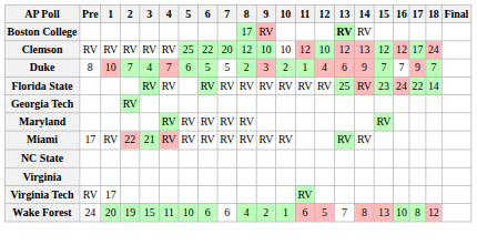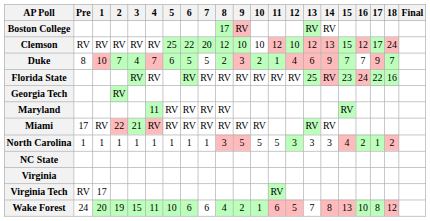 <table class="wikitable" style="white-space:nowrap;font-size:95%;">
 <tr>
 <th>AP Poll</th>
 <th>Pre</th>
 <th>1</th>
 <th>2</th>
 <th>3</th>
 <th>4</th>
 <th>5</th>
 <th>6</th>
 <th>7</th>
 <th>8</th>
 <th>9</th>
 <th>10</th>
 <th>11</th>
 <th>12</th>
 <th>13</th>
 <th>14</th>
 <th>15</th>
 <th>16</th>
 <th>17</th>
 <th>18</th>
 <th>Final</th>
 </tr>
 <tr style="text-align:center;">
 <th align="left">Boston College</th>
 <td style="background:#FFF;"></td>
 <td style="background:#FFF;"></td>
 <td style="background:#FFF;"></td>
 <td style="background:#FFF;"></td>
 <td style="background:#FFF;"></td>
 <td style="background:#FFF;"></td>
 <td style="background:#FFF;"></td>
 <td style="background:#FFF;"></td>
 <td style="background:#bbffbb;">17</td>
 <td style="background:#FFBBBB;">RV</td>
 <td style="background:#FFF;"></td>
 <td style="background:#FFF;"></td>
 <td style="background:#FFF;"></td>
-<td style="background:#bbffbb;"><strong>RV</strong></td>
+<td style="background:#bbffbb;">RV</td>
 <td style="background:#FFF;">RV</td>
 <td style="background:#FFF;"></td>
 <td style="background:#FFF;"></td>
 <td style="background:#FFF;"></td>
 <td style="background:#FFF;"></td>
 <td style="background:#FFF;"></td>
 </tr>
 <tr style="text-align:center;">
 <th>Clemson</th>
 <td style="background:#FFF;">RV</td>
 <td style="background:#FFF;">RV</td>
 <td style="background:#FFF;">RV</td>
 <td style="background:#FFF;">RV</td>
 <td style="background:#FFF;">RV</td>
 <td style="background:#bbffbb;">25</td>
 <td style="background:#bbffbb;">22</td>
 <td style="background:#bbffbb;">20</td>
 <td style="background:#bbffbb;">12</td>
 <td style="background:#bbffbb;">10</td>
 <td style="background:#FFF;">10</td>
 <td style="background:#FFBBBB;">12</td>
 <td style="background:#bbffbb;">10</td>
 <td style="background:#FFBBBB;">12</td>
 <td style="background:#FFBBBB;">13</td>
-<td style="background:#bbffbb;">12</td>
+<td style="background:#bbffbb;">15</td>
 <td style="background:#FFBBBB;">12</td>
 <td style="background:#bbffbb;">17</td>
 <td style="background:#FFBBBB;">24</td>
 <td style="background:#FFF;"></td>
 </tr>
 <tr style="text-align:center;">
 <th>Duke</th>
 <td style="background:#FFF;">8</td>
 <td style="background:#FFBBBB;">10</td>
 <td style="background:#bbffbb;">7</td>
 <td style="background:#bbffbb;">4</td>
 <td style="background:#FFBBBB;">7</td>
 <td style="background:#bbffbb;">6</td>
 <td style="background:#bbffbb;">5</td>
 <td style="background:#FFF;">5</td>
 <td style="background:#bbffbb;">2</td>
 <td style="background:#FFBBBB;">3</td>
 <td style="background:#bbffbb;">2</td>
 <td style="background:#bbffbb;">1</td>
 <td style="background:#FFBBBB;">4</td>
 <td style="background:#FFBBBB;">6</td>
 <td style="background:#FFBBBB;">9</td>
 <td style="background:#bbffbb;">7</td>
 <td style="background:#FFF;">7</td>
 <td style="background:#FFBBBB;">9</td>
 <td style="background:#bbffbb;">7</td>
 <td style="background:#FFF;"></td>
 </tr>
 <tr style="text-align:center;">
 <th>Florida State</th>
 <td style="background:#FFF;"></td>
 <td style="background:#FFF;"></td>
 <td style="background:#FFF;"></td>
 <td style="background:#bbffbb;">RV</td>
 <td style="background:#FFF;">RV</td>
 <td style="background:#FFF;"></td>
 <td style="background:#bbffbb;">RV</td>
 <td style="background:#FFF;">RV</td>
 <td style="background:#FFF;">RV</td>
 <td style="background:#FFF;">RV</td>
 <td style="background:#FFF;">RV</td>
 <td style="background:#FFF;">RV</td>
 <td style="background:#FFF;">RV</td>
 <td style="background:#bbffbb;">25</td>
 <td style="background:#FFBBBB;">RV</td>
 <td style="background:#bbffbb;">23</td>
 <td style="background:#FFBBBB;">24</td>
 <td style="background:#bbffbb;">22</td>
-<td style="background:#bbffbb;">14</td>
+<td style="background:#bbffbb;">16</td>
 <td style="background:#FFF;"></td>
 </tr>
 <tr style="text-align:center;">
 <th>Georgia Tech</th>
 <td style="background:#FFF;"></td>
 <td style="background:#FFF;"></td>
 <td style="background:#bbffbb;">RV</td>
 <td style="background:#FFF;"></td>
 <td style="background:#FFF;"></td>
 <td style="background:#FFF;"></td>
 <td style="background:#FFF;"></td>
 <td style="background:#FFF;"></td>
 <td style="background:#FFF;"></td>
 <td style="background:#FFF;"></td>
 <td style="background:#FFF;"></td>
 <td style="background:#FFF;"></td>
 <td style="background:#FFF;"></td>
 <td style="background:#FFF;"></td>
 <td style="background:#FFF;"></td>
 <td style="background:#FFF;"></td>
 <td style="background:#FFF;"></td>
 <td style="background:#FFF;"></td>
 <td style="background:#FFF;"></td>
 <td style="background:#FFF;"></td>
 </tr>
 <tr style="text-align:center;">
 <th>Maryland</th>
 <td style="background:#FFF;"></td>
 <td style="background:#FFF;"></td>
 <td style="background:#FFF;"></td>
 <td style="background:#FFF;"></td>
-<td style="background:#bbffbb;">RV</td>
+<td style="background:#bbffbb;">11</td>
 <td style="background:#FFF;">RV</td>
 <td style="background:#FFF;">RV</td>
 <td style="background:#FFF;">RV</td>
 <td style="background:#FFF;">RV</td>
 <td style="background:#FFF;"></td>
 <td style="background:#FFF;"></td>
 <td style="background:#FFF;"></td>
 <td style="background:#FFF;"></td>
 <td style="background:#FFF;"></td>
 <td style="background:#FFF;"></td>
 <td style="background:#bbffbb;">RV</td>
 <td style="background:#FFF;"></td>
 <td style="background:#FFF;"></td>
 <td style="background:#FFF;"></td>
 <td style="background:#FFF;"></td>
 </tr>
 <tr style="text-align:center;">
 <th>Miami</th>
 <td style="background:#FFF;">17</td>
 <td style="background:#FFF;">RV</td>
 <td style="background:#FFBBBB;">22</td>
 <td style="background:#bbffbb;">21</td>
 <td style="background:#FFBBBB;">RV</td>
 <td style="background:#FFF;">RV</td>
 <td style="background:#FFF;">RV</td>
 <td style="background:#FFF;">RV</td>
 <td style="background:#FFF;">RV</td>
 <td style="background:#FFF;">RV</td>
 <td style="background:#FFF;">RV</td>
 <td style="background:#FFF;"></td>
 <td style="background:#FFF;"></td>
 <td style="background:#bbffbb;">RV</td>
 <td style="background:#FFF;">RV</td>
 <td style="background:#FFF;"></td>
 <td style="background:#FFF;"></td>
 <td style="background:#FFF;"></td>
 <td style="background:#FFF;"></td>
+<td style="background:#FFF;"></td>
+</tr>
+<tr style="text-align:center;">
+<th>North Carolina</th>
+<td style="background:#FFF;">1</td>
+<td style="background:#FFF;">1</td>
+<td style="background:#FFF;">1</td>
+<td style="background:#FFF;">1</td>
+<td style="background:#FFF;">1</td>
+<td style="background:#FFF;">1</td>
+<td style="background:#FFF;">1</td>
+<td style="background:#FFF;">1</td>
+<td style="background:#FFBBBB;">3</td>
+<td style="background:#FFBBBB;">5</td>
+<td style="background:#FFF;">5</td>
+<td style="background:#FFF;">5</td>
+<td style="background:#bbffbb;">3</td>
+<td style="background:#FFF;">3</td>
+<td style="background:#FFF;">3</td>
+<td style="background:#FFBBBB;">4</td>
+<td style="background:#bbffbb;">2</td>
+<td style="background:#bbffbb;">1</td>
+<td style="background:#FFBBBB;">2</td>
 <td style="background:#FFF;"></td>
 </tr>
 <tr style="text-align:center;">
 <th>NC State</th>
 <td style="background:#FFF;"></td>
 <td style="background:#FFF;"></td>
 <td style="background:#FFF;"></td>
 <td style="background:#FFF;"></td>
 <td style="background:#FFF;"></td>
 <td style="background:#FFF;"></td>
 <td style="background:#FFF;"></td>
 <td style="background:#FFF;"></td>
 <td style="background:#FFF;"></td>
 <td style="background:#FFF;"></td>
 <td style="background:#FFF;"></td>
 <td style="background:#FFF;"></td>
 <td style="background:#FFF;"></td>
 <td style="background:#FFF;"></td>
 <td style="background:#FFF;"></td>
 <td style="background:#FFF;"></td>
 <td style="background:#FFF;"></td>
 <td style="background:#FFF;"></td>
 <td style="background:#FFF;"></td>
 <td style="background:#FFF;"></td>
 </tr>
 <tr style="text-align:center;">
 <th>Virginia</th>
 <td style="background:#FFF;"></td>
 <td style="background:#FFF;"></td>
 <td style="background:#FFF;"></td>
 <td style="background:#FFF;"></td>
 <td style="background:#FFF;"></td>
 <td style="background:#FFF;"></td>
 <td style="background:#FFF;"></td>
 <td style="background:#FFF;"></td>
 <td style="background:#FFF;"></td>
 <td style="background:#FFF;"></td>
 <td style="background:#FFF;"></td>
 <td style="background:#FFF;"></td>
 <td style="background:#FFF;"></td>
 <td style="background:#FFF;"></td>
 <td style="background:#FFF;"></td>
 <td style="background:#FFF;"></td>
 <td style="background:#FFF;"></td>
 <td style="background:#FFF;"></td>
 <td style="background:#FFF;"></td>
 <td style="background:#FFF;"></td>
 </tr>
 <tr style="text-align:center;">
 <th>Virginia Tech</th>
 <td style="background:#FFF;">RV</td>
 <td style="background:#FFF;">17</td>
 <td style="background:#FFF;"></td>
 <td style="background:#FFF;"></td>
 <td style="background:#FFF;"></td>
 <td style="background:#FFF;"></td>
 <td style="background:#FFF;"></td>
 <td style="background:#FFF;"></td>
 <td style="background:#FFF;"></td>
 <td style="background:#FFF;"></td>
 <td style="background:#FFF;"></td>
 <td style="background:#bbffbb;">RV</td>
 <td style="background:#FFF;"></td>
 <td style="background:#FFF;"></td>
 <td style="background:#FFF;"></td>
 <td style="background:#FFF;"></td>
 <td style="background:#FFF;"></td>
 <td style="background:#FFF;"></td>
 <td style="background:#FFF;"></td>
 <td style="background:#FFF;"></td>
 </tr>
 <tr style="text-align:center;">
 <th>Wake Forest</th>
 <td style="background:#FFF;">24</td>
 <td style="background:#bbffbb;">20</td>
 <td style="background:#bbffbb;">19</td>
 <td style="background:#bbffbb;">15</td>
 <td style="background:#bbffbb;">11</td>
 <td style="background:#bbffbb;">10</td>
 <td style="background:#bbffbb;">6</td>
 <td style="background:#FFF;">6</td>
 <td style="background:#bbffbb;">4</td>
 <td style="background:#bbffbb;">2</td>
 <td style="background:#bbffbb;">1</td>
 <td style="background:#FFBBBB;">6</td>
 <td style="background:#FFBBBB;">5</td>
 <td style="background:#FFF;">7</td>
 <td style="background:#FFBBBB;">8</td>
 <td style="background:#FFBBBB;">13</td>
 <td style="background:#bbffbb;">10</td>
 <td style="background:#bbffbb;">8</td>
 <td style="background:#FFBBBB;">12</td>
 <td style="background:#FFF;"></td>
 </tr>
 </table>
